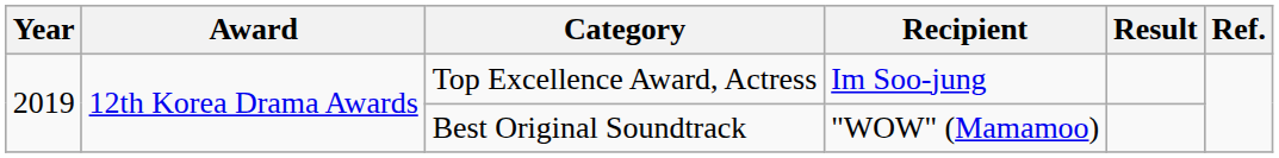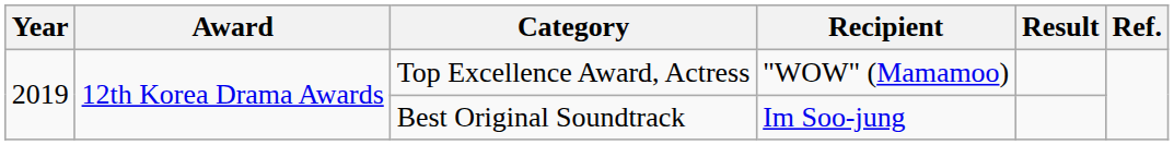 <table class="wikitable">
 <tr>
 <th>Year</th>
 <th>Award</th>
 <th>Category</th>
 <th>Recipient</th>
 <th>Result</th>
 <th>Ref.</th>
 </tr>
 <tr>
 <td rowspan=2>2019</td>
 <td rowspan=2><a href='#'>12th Korea Drama Awards</a></td>
 <td>Top Excellence Award, Actress</td>
-<td><a href='#'>Im Soo-jung</a></td>
+<td>"WOW" (<a href='#'>Mamamoo</a>)</td>
 <td></td>
 <td rowspan=2></td>
 </tr>
 <tr>
 <td>Best Original Soundtrack</td>
-<td>"WOW" (<a href='#'>Mamamoo</a>)</td>
+<td><a href='#'>Im Soo-jung</a></td>
 <td></td>
 </tr>
 </table>
